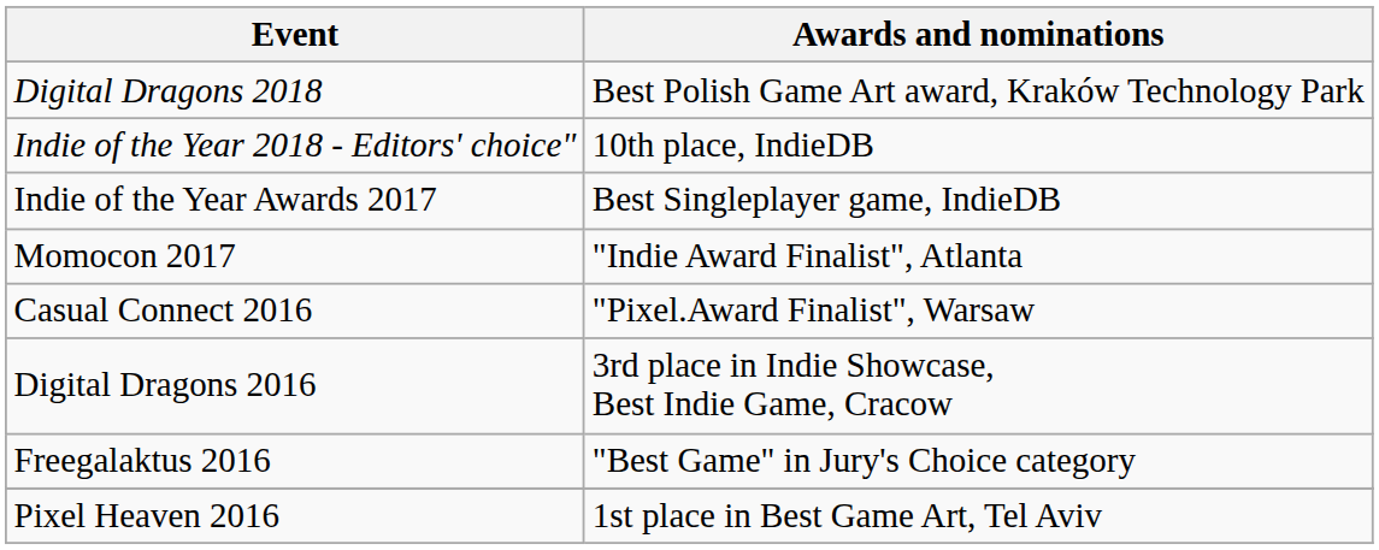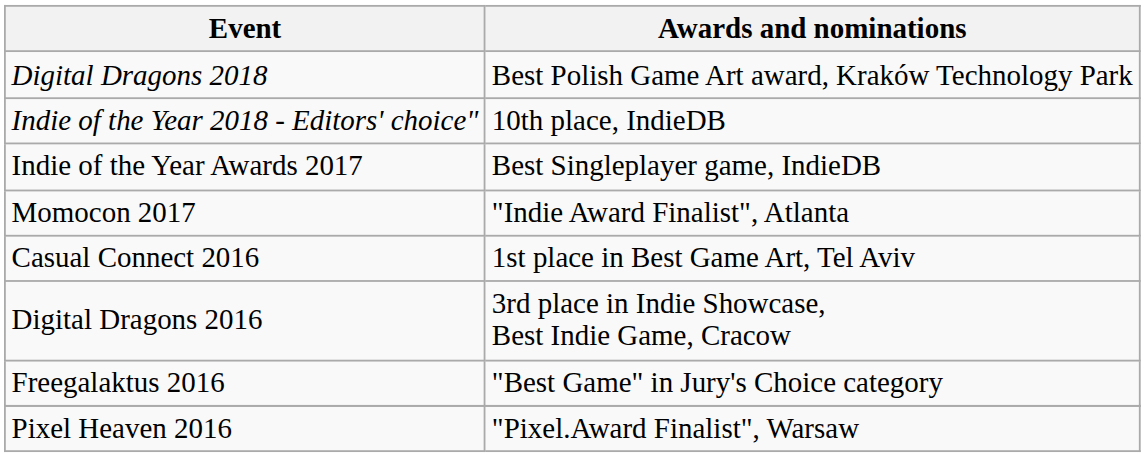 <table class="wikitable" style="float:left;">
 <tr>
 <th>Event</th>
 <th>Awards and nominations</th>
 </tr>
 <tr>
 <td><em>Digital Dragons 2018</em></td>
 <td>Best Polish Game Art award, Kraków Technology Park </td>
 </tr>
 <tr>
 <td><em>Indie of the Year 2018 - Editors' choice"</td>
 <td>10th place, IndieDB</td>
 </tr>
 <tr>
 <td></em>Indie of the Year Awards 2017<em></td>
 <td>Best Singleplayer game, IndieDB </td>
 </tr>
 <tr>
 <td></em>Momocon 2017<em></td>
 <td>"Indie Award Finalist", Atlanta</td>
 </tr>
 <tr>
 <td></em>Casual Connect 2016<em></td>
-<td>"Pixel.Award Finalist", Warsaw</td>
+<td>1st place in Best Game Art, Tel Aviv</td>
 </tr>
 <tr>
 <td></em>Digital Dragons 2016<em></td>
 <td>3rd place in Indie Showcase,<br>Best Indie Game, Cracow</td>
 </tr>
 <tr>
 <td></em>Freegalaktus 2016<em></td>
 <td>"Best Game" in Jury's Choice category</td>
 </tr>
 <tr>
 </tr>
 <tr>
 <td></em>Pixel Heaven 2016<em></td>
-<td>1st place in Best Game Art, Tel Aviv</td>
+<td>"Pixel.Award Finalist", Warsaw</td>
 </tr>
 </table>
